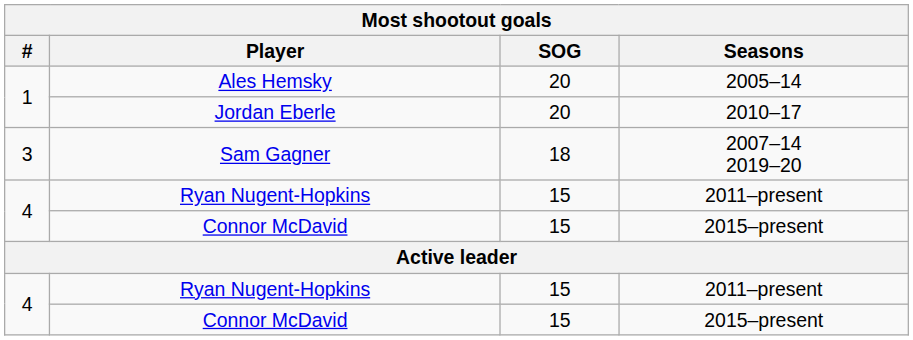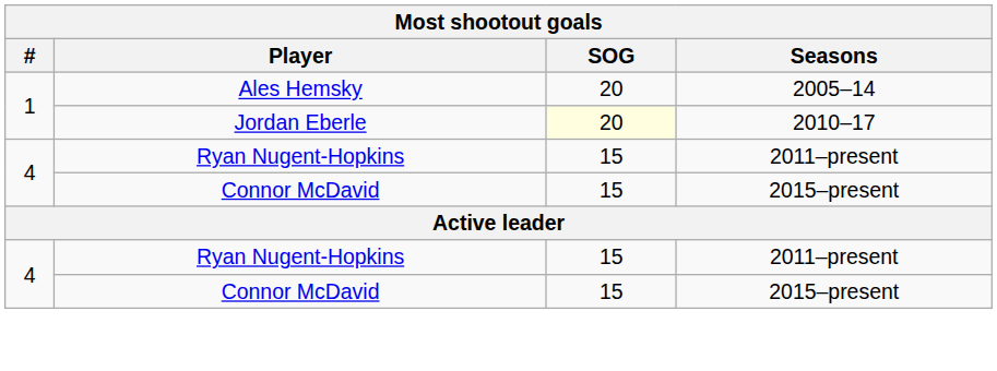 <table class="wikitable" style="text-align: center; font-size: 95%" width="80%">
 <tr>
 <th colspan="4">Most shootout goals</th>
 </tr>
 <tr>
 <th>#</th>
 <th>Player</th>
 <th>SOG</th>
 <th>Seasons</th>
 </tr>
 <tr>
 <td rowspan=2>1</td>
 <td><a href='#'>Ales Hemsky</a></td>
 <td>20</td>
 <td>2005–14</td>
 </tr>
 <tr>
 <td><a href='#'>Jordan Eberle</a></td>
-<td>20</td>
+<td style="background: lightyellow;">20</td>
 <td>2010–17</td>
-</tr>
-<tr>
-<td>3</td>
-<td><a href='#'>Sam Gagner</a></td>
-<td>18</td>
-<td>2007–14<br>2019–20</td>
 </tr>
 <tr>
 <td rowspan="2">4</td>
 <td><a href='#'>Ryan Nugent-Hopkins</a></td>
 <td>15</td>
 <td>2011–present</td>
 </tr>
 <tr>
 <td><a href='#'>Connor McDavid</a></td>
 <td>15</td>
 <td>2015–present</td>
 </tr>
 <tr>
 <th colspan="4">Active leader</th>
 </tr>
 <tr>
 <td rowspan="2">4</td>
 <td><a href='#'>Ryan Nugent-Hopkins</a></td>
 <td>15</td>
 <td>2011–present</td>
 </tr>
 <tr>
 <td><a href='#'>Connor McDavid</a></td>
 <td>15</td>
 <td>2015–present</td>
 </tr>
 </table>
